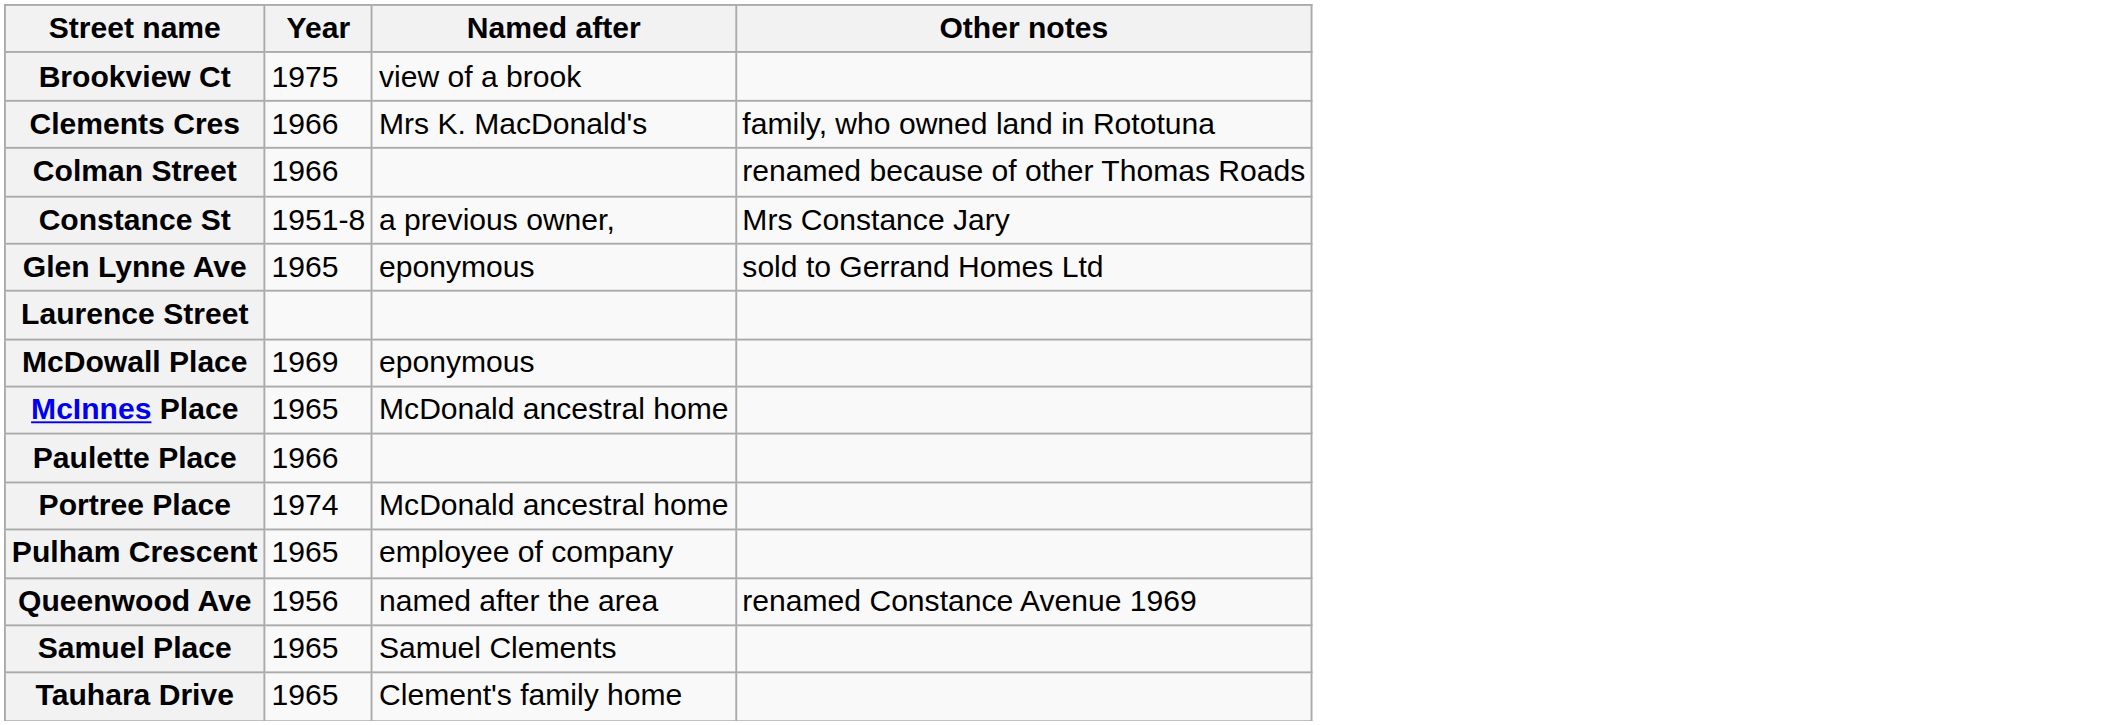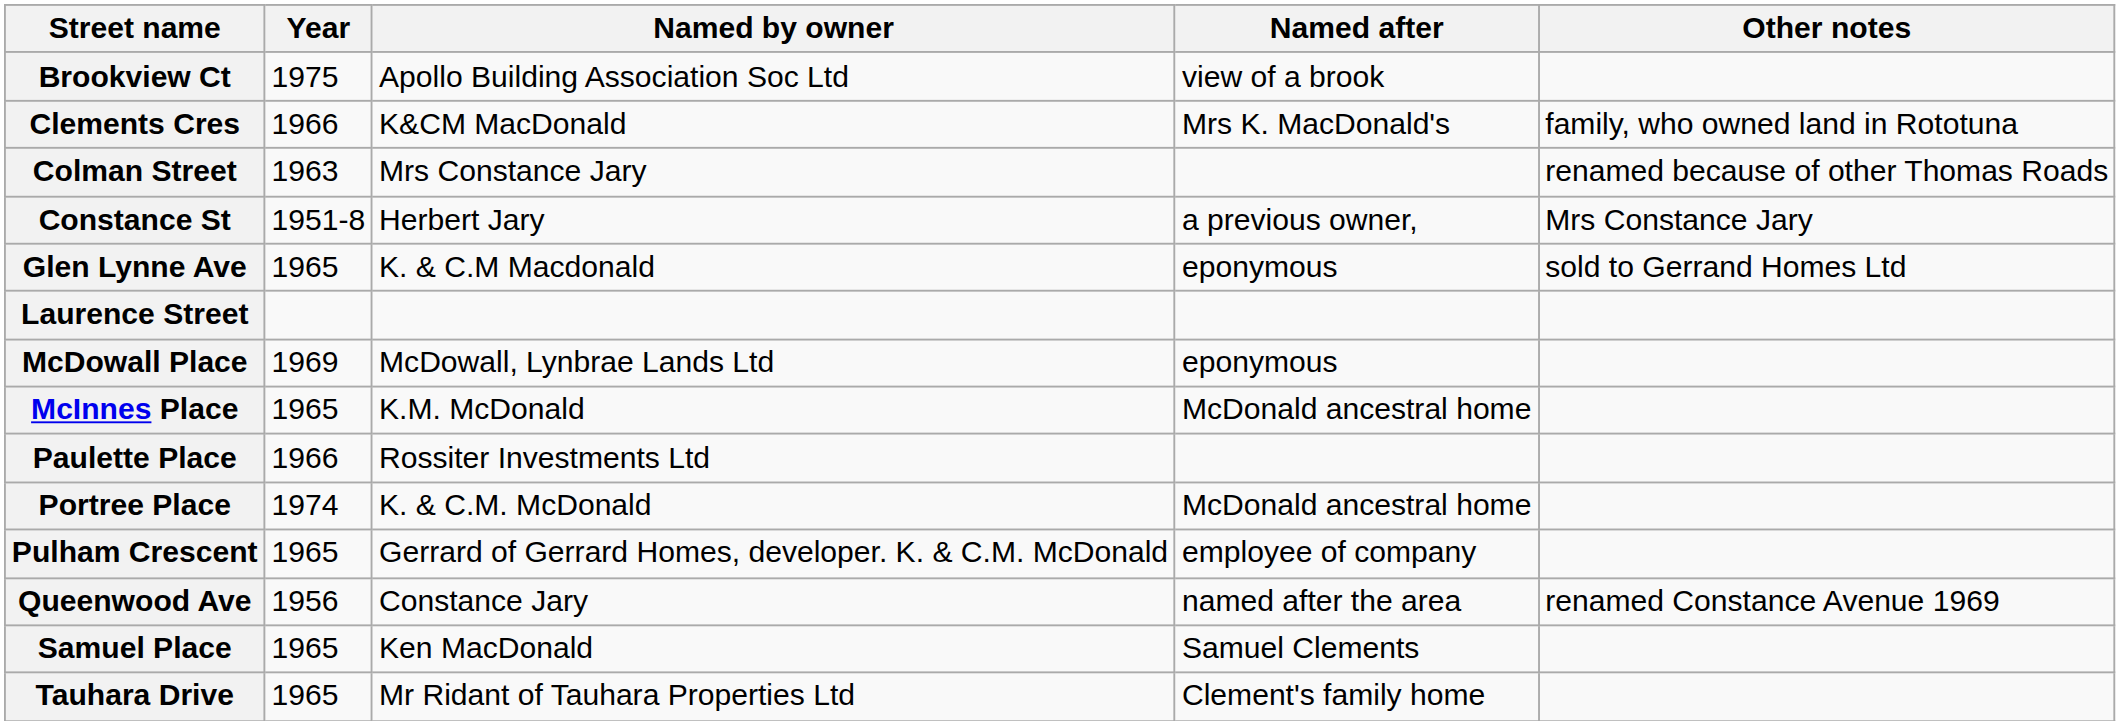 <table class="wikitable sortable" border="1">
 <tr>
 <th>Street name</th>
 <th><strong>Year</strong></th>
+<th><strong>Named by owner</strong></th>
 <th><strong>Named after</strong></th>
 <th><strong>Other notes</strong></th>
 </tr>
 <tr>
 <th>Brookview Ct</th>
 <td>1975</td>
+<td>Apollo Building Association Soc Ltd</td>
 <td>view of a brook</td>
 <td></td>
 </tr>
 <tr>
 <th>Clements Cres</th>
 <td>1966</td>
+<td>K&CM MacDonald</td>
 <td>Mrs K. MacDonald's</td>
 <td>family, who owned land in Rototuna</td>
 </tr>
 <tr>
 <th>Colman Street</th>
-<td>1966</td>
+<td>1963</td>
+<td>Mrs Constance Jary</td>
 <td></td>
 <td>renamed because of other Thomas Roads</td>
 </tr>
 <tr>
 <th>Constance St</th>
 <td>1951-8</td>
+<td>Herbert Jary</td>
 <td>a previous owner,</td>
 <td>Mrs Constance Jary</td>
 </tr>
 <tr>
 <th>Glen Lynne Ave</th>
 <td>1965</td>
+<td>K. & C.M Macdonald</td>
 <td>eponymous</td>
 <td>sold to Gerrand Homes Ltd</td>
 </tr>
 <tr>
 <th>Laurence Street</th>
 <td></td>
 <td></td>
 <td></td>
+<td></td>
 </tr>
 <tr>
 <th>McDowall Place</th>
 <td>1969</td>
+<td>McDowall, Lynbrae Lands Ltd</td>
 <td>eponymous</td>
 <td></td>
 </tr>
 <tr>
 <th><a href='#'>McInnes</a> Place</th>
 <td>1965</td>
+<td>K.M. McDonald</td>
 <td>McDonald ancestral home</td>
 <td></td>
 </tr>
 <tr>
 <th>Paulette Place</th>
 <td>1966</td>
+<td>Rossiter Investments Ltd</td>
 <td></td>
 <td></td>
 </tr>
 <tr>
 <th>Portree Place</th>
 <td>1974</td>
+<td>K. & C.M. McDonald</td>
 <td>McDonald ancestral home</td>
 <td></td>
 </tr>
 <tr>
 <th>Pulham Crescent</th>
 <td>1965</td>
+<td>Gerrard of Gerrard Homes, developer. K. & C.M. McDonald</td>
 <td>employee of company</td>
 <td></td>
 </tr>
 <tr>
 <th>Queenwood Ave</th>
 <td>1956</td>
+<td>Constance Jary</td>
 <td>named after the area</td>
 <td>renamed Constance Avenue 1969</td>
 </tr>
 <tr>
 <th>Samuel Place</th>
 <td>1965</td>
+<td>Ken MacDonald</td>
 <td>Samuel Clements</td>
 <td></td>
 </tr>
 <tr>
 <th>Tauhara Drive</th>
 <td>1965</td>
+<td>Mr Ridant of Tauhara Properties Ltd</td>
 <td>Clement's family home</td>
 <td></td>
 </tr>
 </table>
